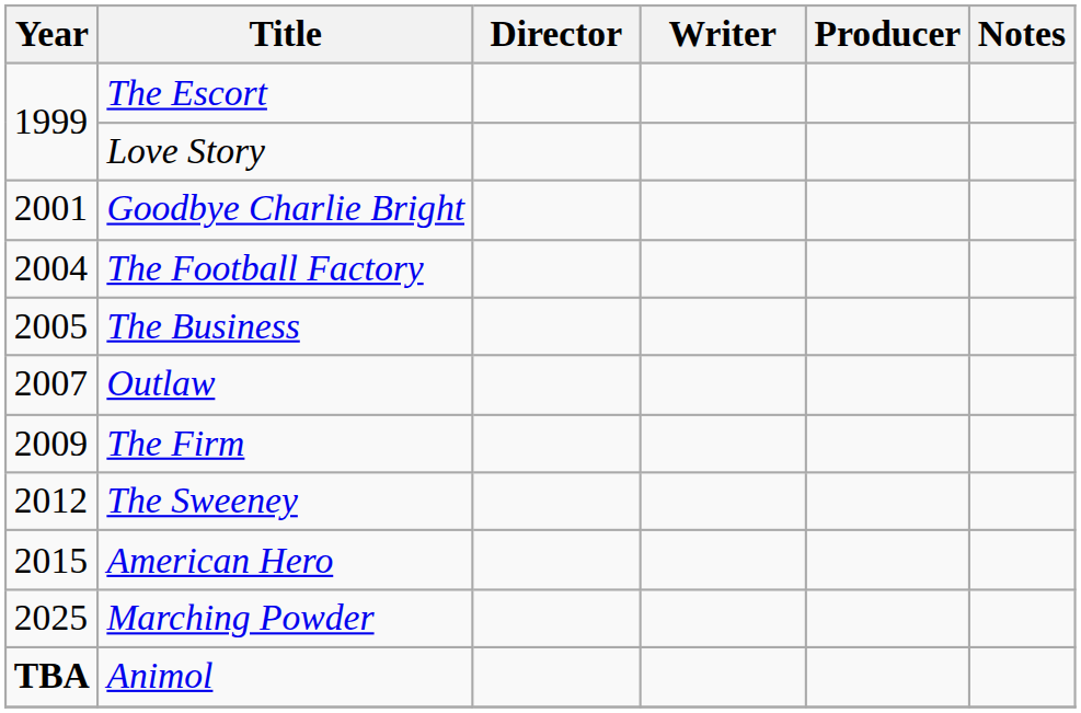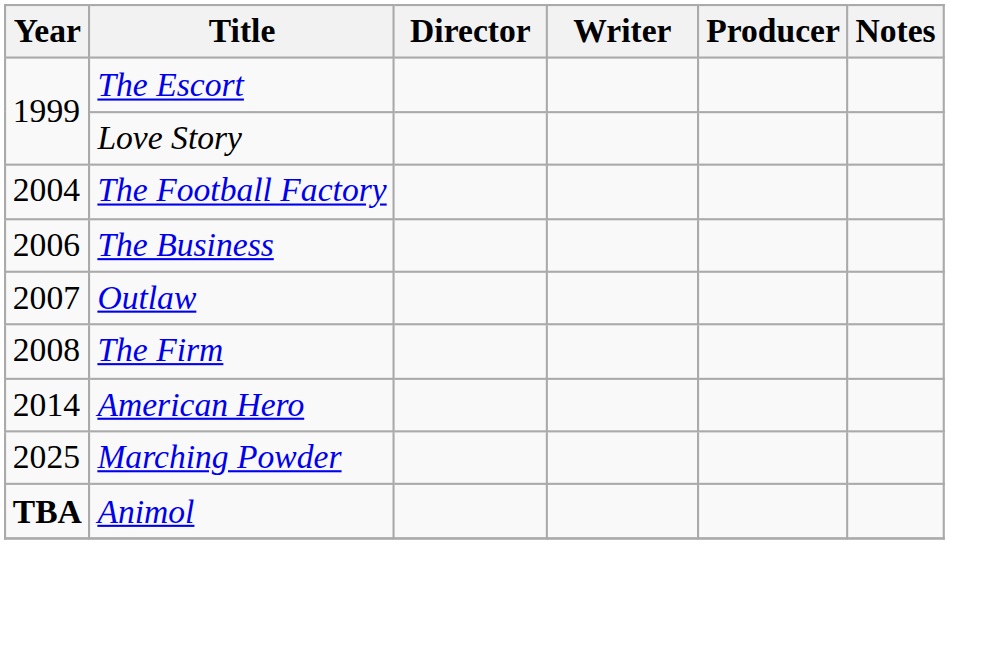 <table class="wikitable">
 <tr>
 <th>Year</th>
 <th>Title</th>
 <th width=65>Director</th>
 <th width=65>Writer</th>
 <th>Producer</th>
 <th>Notes</th>
 </tr>
 <tr>
 <td rowspan="2">1999</td>
 <td><em><a href='#'>The Escort</a></em></td>
 <td></td>
 <td></td>
 <td></td>
 <td></td>
 </tr>
 <tr>
 <td><em>Love Story</em></td>
 <td></td>
 <td></td>
 <td></td>
 <td></td>
 </tr>
 <tr>
-<td>2001</td>
-<td><em><a href='#'>Goodbye Charlie Bright</a></em></td>
-<td></td>
-<td></td>
-<td></td>
-<td></td>
-</tr>
-<tr>
 <td>2004</td>
 <td><em><a href='#'>The Football Factory</a></em></td>
 <td></td>
 <td></td>
 <td></td>
 <td></td>
 </tr>
 <tr>
-<td>2005</td>
+<td>2006</td>
 <td><em><a href='#'>The Business</a></em></td>
 <td></td>
 <td></td>
 <td></td>
 <td></td>
 </tr>
 <tr>
 <td>2007</td>
 <td><em><a href='#'>Outlaw</a></em></td>
 <td></td>
 <td></td>
 <td></td>
 <td></td>
 </tr>
 <tr>
-<td>2009</td>
+<td>2008</td>
 <td><em><a href='#'>The Firm</a></em></td>
 <td></td>
 <td></td>
 <td></td>
 <td></td>
 </tr>
 <tr>
-<td>2012</td>
-<td><em><a href='#'>The Sweeney</a></em></td>
-<td></td>
-<td></td>
-<td></td>
-<td></td>
-</tr>
-<tr>
-<td>2015</td>
+<td>2014</td>
 <td><em><a href='#'>American Hero</a></em></td>
 <td></td>
 <td></td>
 <td></td>
 <td></td>
 </tr>
 <tr>
 <td>2025</td>
 <td><em><a href='#'>Marching Powder</a></em></td>
 <td></td>
 <td></td>
 <td></td>
 <td></td>
 </tr>
 <tr>
 <td><strong>TBA</strong></td>
 <td><em><a href='#'>Animol</a></em></td>
 <td></td>
 <td></td>
 <td></td>
 <td></td>
 </tr>
 <tr>
 </tr>
 </table>
